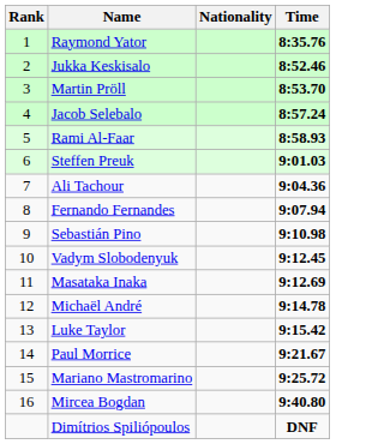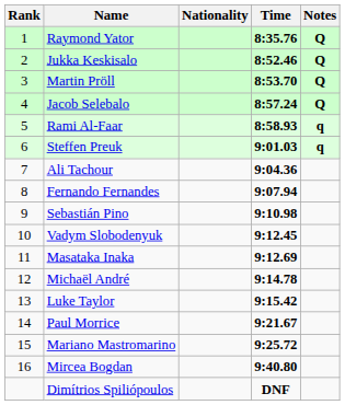 <table class="wikitable sortable" style="text-align:center">
 <tr>
 <th>Rank</th>
 <th>Name</th>
 <th>Nationality</th>
 <th>Time</th>
+<th>Notes</th>
 </tr>
 <tr bgcolor=ccffcc>
 <td>1</td>
 <td align=left><a href='#'>Raymond Yator</a></td>
 <td align=left></td>
 <td><strong>8:35.76</strong></td>
+<td><strong>Q</strong></td>
 </tr>
 <tr bgcolor=ccffcc>
 <td>2</td>
 <td align=left><a href='#'>Jukka Keskisalo</a></td>
 <td align=left></td>
 <td><strong>8:52.46</strong></td>
+<td><strong>Q</strong></td>
 </tr>
 <tr bgcolor=ccffcc>
 <td>3</td>
 <td align=left><a href='#'>Martin Pröll</a></td>
 <td align=left></td>
 <td><strong>8:53.70</strong></td>
+<td><strong>Q</strong></td>
 </tr>
 <tr bgcolor=ccffcc>
 <td>4</td>
 <td align=left><a href='#'>Jacob Selebalo</a></td>
 <td align=left></td>
 <td><strong>8:57.24</strong></td>
+<td><strong>Q</strong></td>
 </tr>
 <tr bgcolor=ddffdd>
 <td>5</td>
 <td align=left><a href='#'>Rami Al-Faar</a></td>
 <td align=left></td>
 <td><strong>8:58.93</strong></td>
+<td><strong>q</strong></td>
 </tr>
 <tr bgcolor=ddffdd>
 <td>6</td>
 <td align=left><a href='#'>Steffen Preuk</a></td>
 <td align=left></td>
 <td><strong>9:01.03</strong></td>
+<td><strong>q</strong></td>
 </tr>
 <tr>
 <td>7</td>
 <td align=left><a href='#'>Ali Tachour</a></td>
 <td align=left></td>
 <td><strong>9:04.36</strong></td>
+<td></td>
 </tr>
 <tr>
 <td>8</td>
 <td align=left><a href='#'>Fernando Fernandes</a></td>
 <td align=left></td>
 <td><strong>9:07.94</strong></td>
+<td></td>
 </tr>
 <tr>
 <td>9</td>
 <td align=left><a href='#'>Sebastián Pino</a></td>
 <td align=left></td>
 <td><strong>9:10.98</strong></td>
+<td></td>
 </tr>
 <tr>
 <td>10</td>
 <td align=left><a href='#'>Vadym Slobodenyuk</a></td>
 <td align=left></td>
 <td><strong>9:12.45</strong></td>
+<td></td>
 </tr>
 <tr>
 <td>11</td>
 <td align=left><a href='#'>Masataka Inaka</a></td>
 <td align=left></td>
 <td><strong>9:12.69</strong></td>
+<td></td>
 </tr>
 <tr>
 <td>12</td>
 <td align=left><a href='#'>Michaël André</a></td>
 <td align=left></td>
 <td><strong>9:14.78</strong></td>
+<td></td>
 </tr>
 <tr>
 <td>13</td>
 <td align=left><a href='#'>Luke Taylor</a></td>
 <td align=left></td>
 <td><strong>9:15.42</strong></td>
+<td></td>
 </tr>
 <tr>
 <td>14</td>
 <td align=left><a href='#'>Paul Morrice</a></td>
 <td align=left></td>
 <td><strong>9:21.67</strong></td>
+<td></td>
 </tr>
 <tr>
 <td>15</td>
 <td align=left><a href='#'>Mariano Mastromarino</a></td>
 <td align=left></td>
 <td><strong>9:25.72</strong></td>
+<td></td>
 </tr>
 <tr>
 <td>16</td>
 <td align=left><a href='#'>Mircea Bogdan</a></td>
 <td align=left></td>
 <td><strong>9:40.80</strong></td>
+<td></td>
 </tr>
 <tr>
 <td></td>
 <td align=left><a href='#'>Dimítrios Spiliópoulos</a></td>
 <td align=left></td>
 <td><strong>DNF</strong></td>
+<td></td>
 </tr>
 </table>
